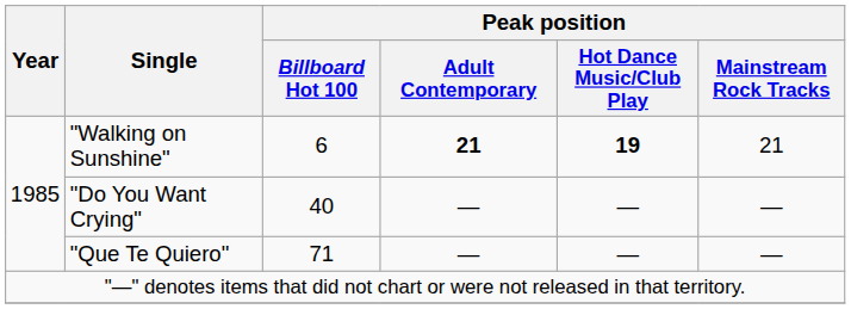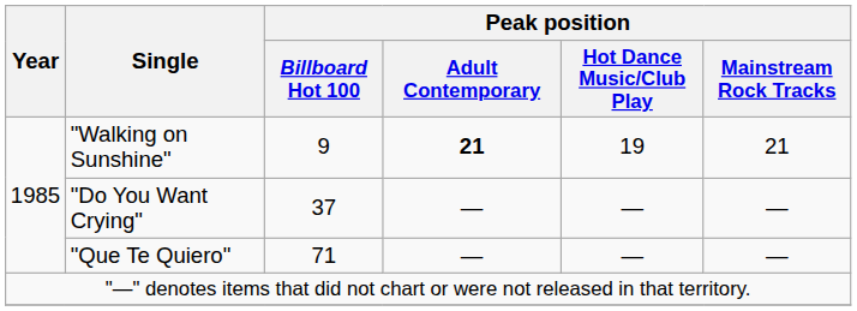 <table class="wikitable" style="text-align:center;">
 <tr>
 <th rowspan="2" style="width:2em;">Year</th>
 <th rowspan="2" style="width:12em;">Single</th>
 <th colspan="12" style="width:30em;">Peak position</th>
 </tr>
 <tr>
 <th style="width:2em;font-size:90%;"><a href='#'><em>Billboard</em> Hot 100</a></th>
 <th style="width:2em;font-size:90%;"><a href='#'>Adult Contemporary</a></th>
 <th style="width:2em;font-size:90%;"><a href='#'>Hot Dance Music/Club Play</a></th>
 <th style="width:2em;font-size:90%;"><a href='#'>Mainstream Rock Tracks</a></th>
 </tr>
 <tr>
 <td rowspan="3">1985</td>
 <td style="text-align:left;">"Walking on Sunshine"</td>
-<td>6</td>
+<td>9</td>
 <td><strong>21</strong></td>
-<td><strong>19</strong></td>
+<td>19</td>
 <td>21</td>
 </tr>
 <tr>
 <td style="text-align:left;">"Do You Want Crying"</td>
-<td>40</td>
+<td>37</td>
 <td>—</td>
 <td>—</td>
 <td>—</td>
 </tr>
 <tr>
 <td style="text-align:left;">"Que Te Quiero"</td>
 <td>71</td>
 <td>—</td>
 <td>—</td>
 <td>—</td>
 </tr>
 <tr>
 <td colspan="16" style="font-size:90%">"—" denotes items that did not chart or were not released in that territory.</td>
 </tr>
 <tr>
 </tr>
 </table>
